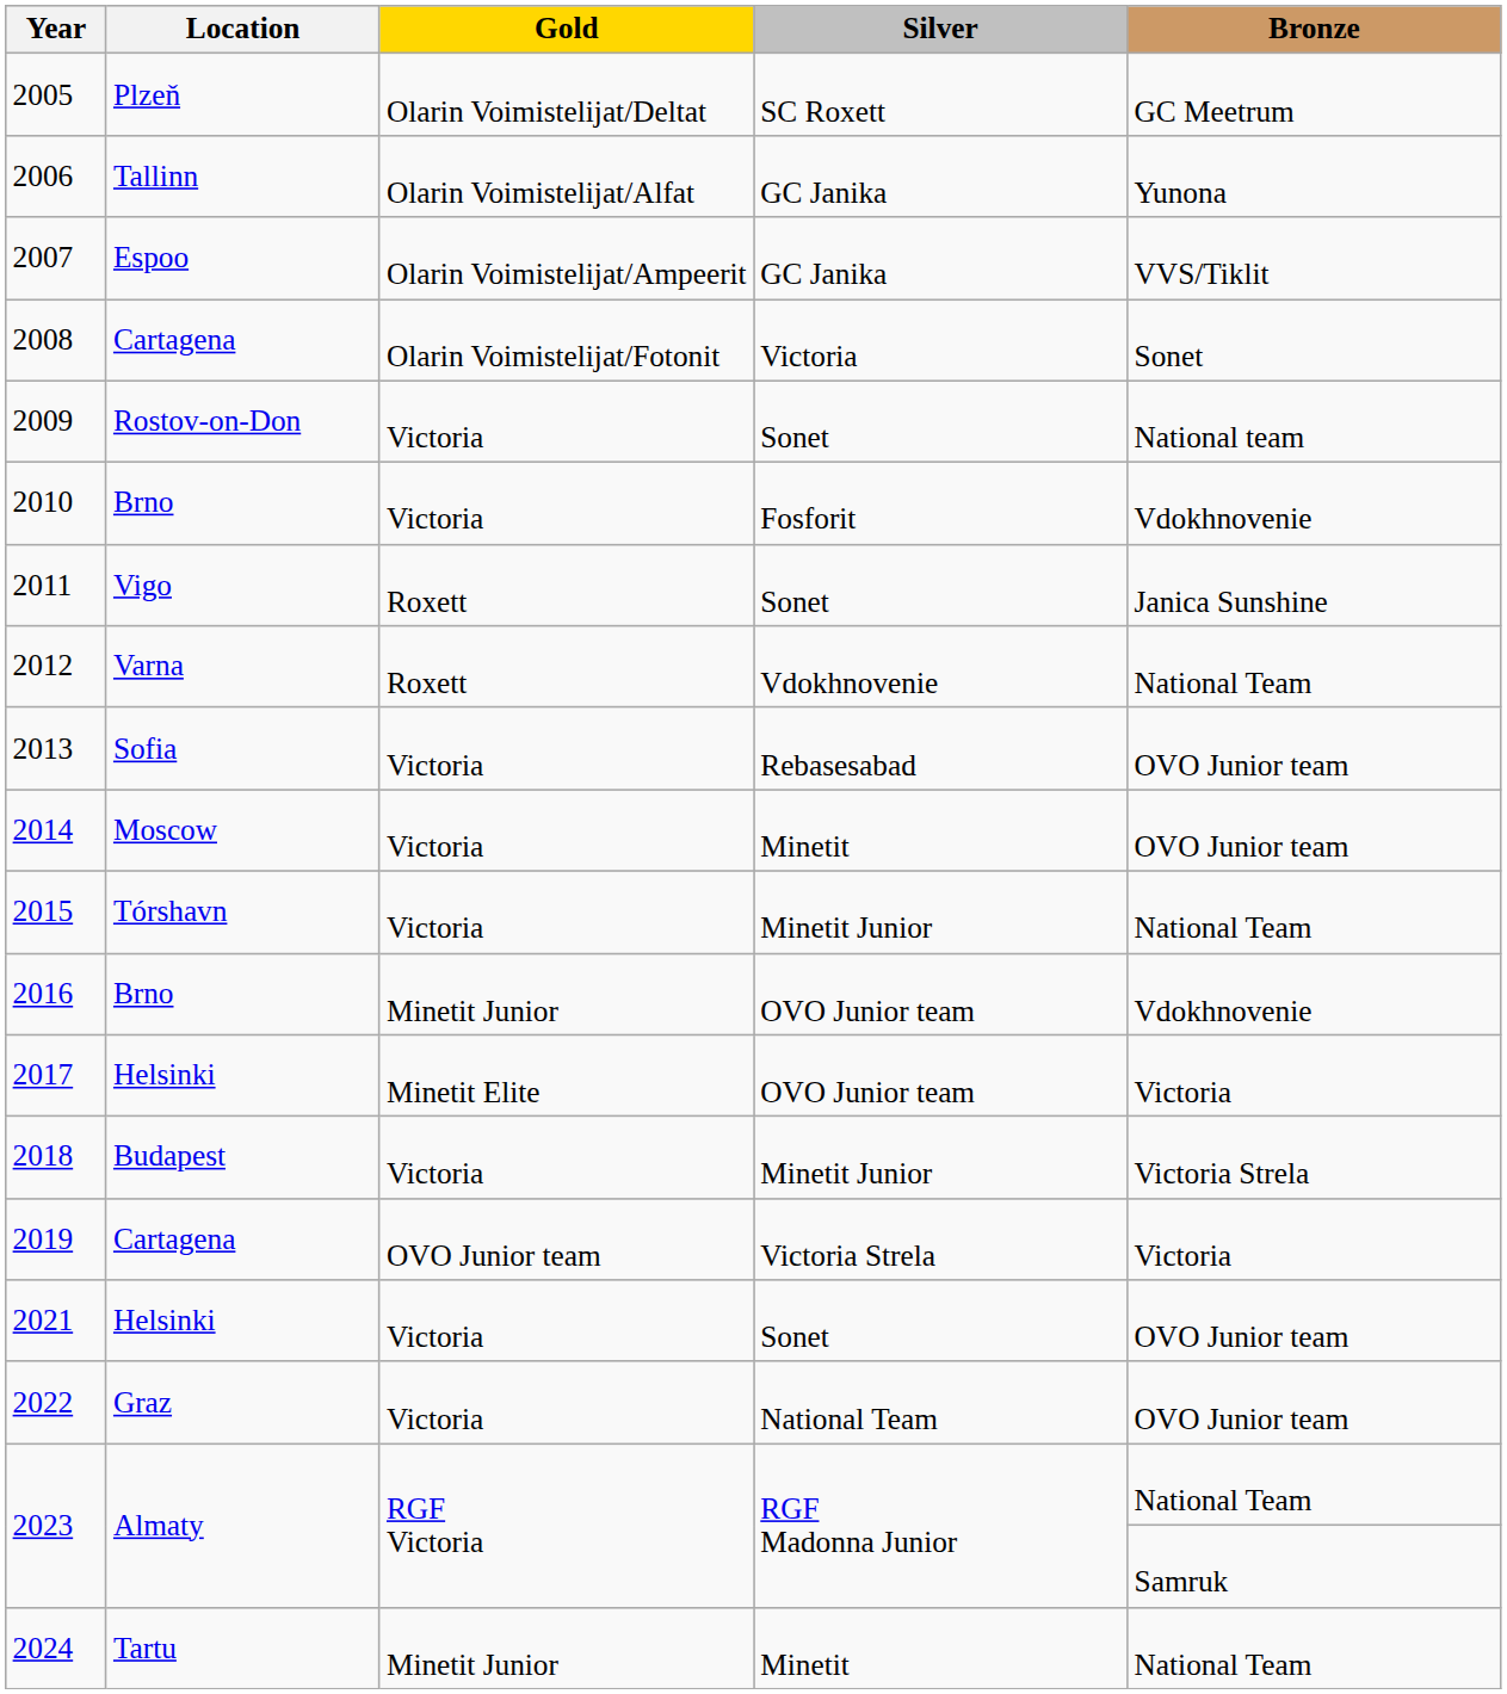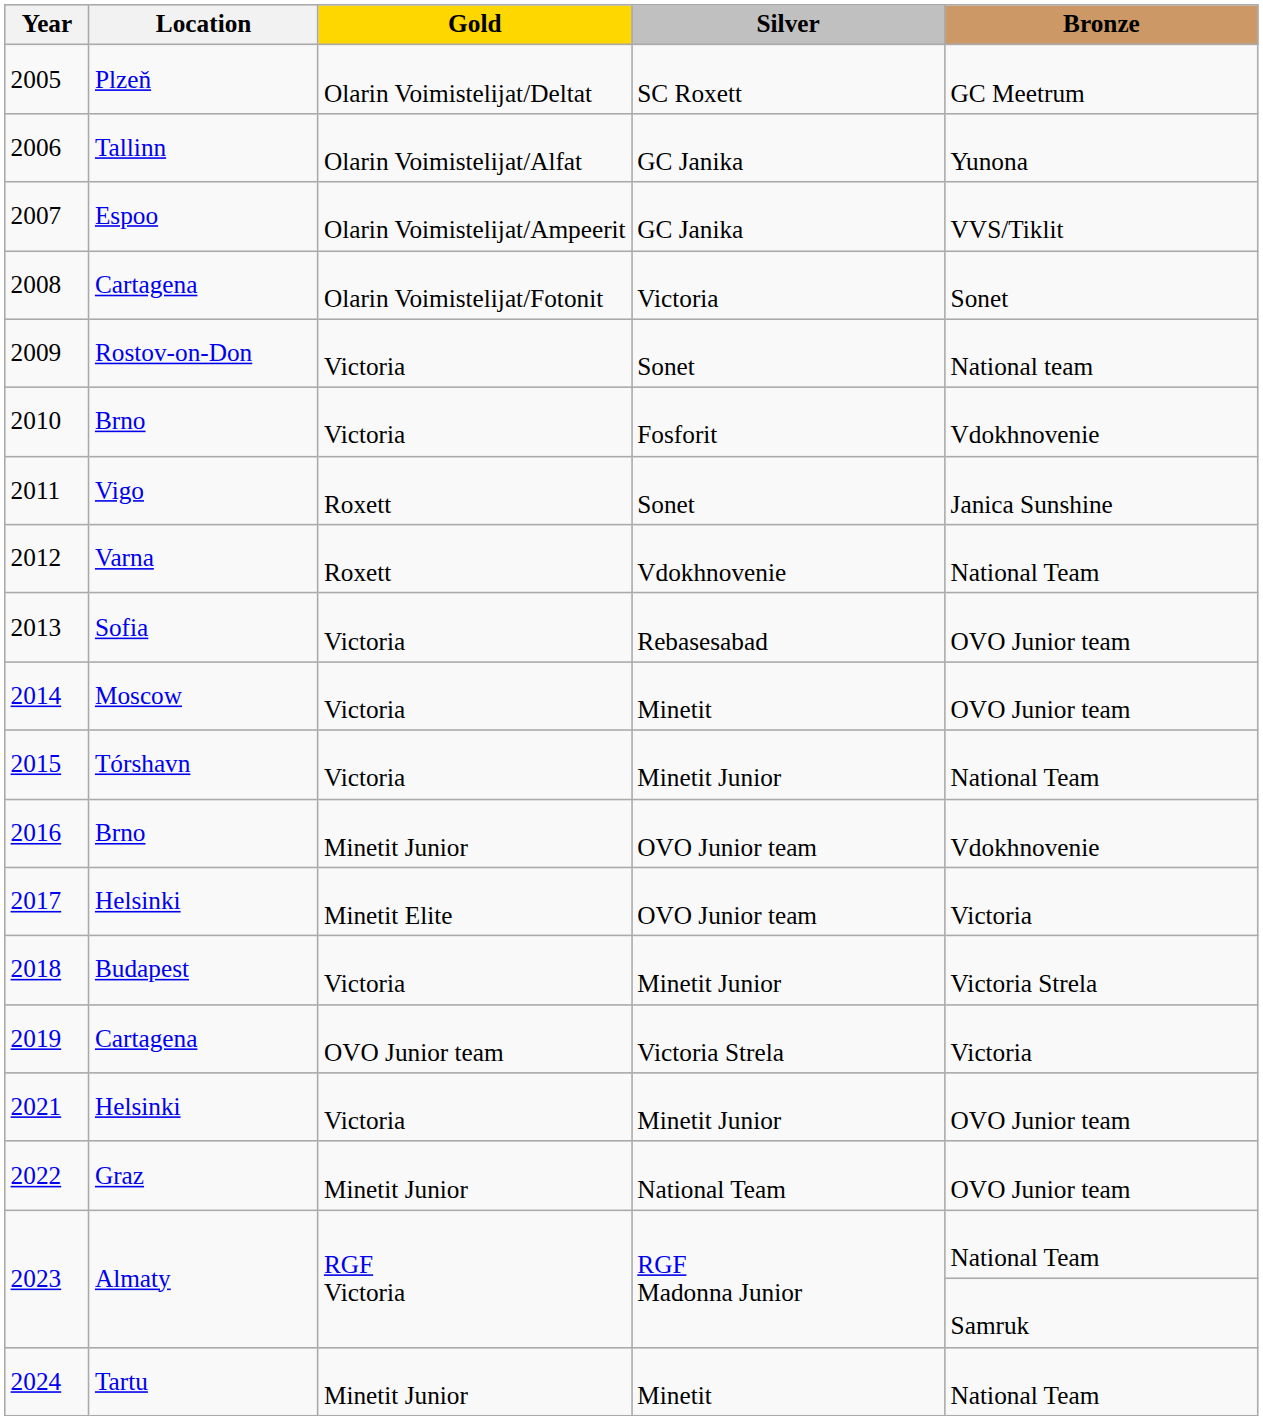 <table class="wikitable">
 <tr>
 <th>Year</th>
 <th>Location</th>
 <td align="center" bgcolor="gold" width=25%><strong>Gold</strong></td>
 <td align="center" bgcolor="silver" width=25%><strong>Silver</strong></td>
 <td align="center" bgcolor="cc9966" width=25%><strong>Bronze</strong></td>
 </tr>
 <tr>
 <td>2005</td>
 <td> <a href='#'>Plzeň</a></td>
 <td><br>Olarin Voimistelijat/Deltat</td>
 <td><br>SC Roxett</td>
 <td><br>GC Meetrum</td>
 </tr>
 <tr>
 <td>2006</td>
 <td> <a href='#'>Tallinn</a></td>
 <td><br>Olarin Voimistelijat/Alfat</td>
 <td><br>GC Janika</td>
 <td><br>Yunona</td>
 </tr>
 <tr>
 <td>2007</td>
 <td> <a href='#'>Espoo</a></td>
 <td><br>Olarin Voimistelijat/Ampeerit</td>
 <td><br>GC Janika</td>
 <td><br>VVS/Tiklit</td>
 </tr>
 <tr>
 <td>2008</td>
 <td> <a href='#'>Cartagena</a></td>
 <td><br>Olarin Voimistelijat/Fotonit</td>
 <td><br>Victoria</td>
 <td><br>Sonet</td>
 </tr>
 <tr>
 <td>2009</td>
 <td> <a href='#'>Rostov-on-Don</a></td>
 <td><br>Victoria</td>
 <td><br>Sonet</td>
 <td><br>National team</td>
 </tr>
 <tr>
 <td>2010</td>
 <td> <a href='#'>Brno</a></td>
 <td><br>Victoria</td>
 <td><br>Fosforit</td>
 <td><br>Vdokhnovenie</td>
 </tr>
 <tr>
 <td>2011</td>
 <td> <a href='#'>Vigo</a></td>
 <td><br>Roxett</td>
 <td><br>Sonet</td>
 <td><br>Janica Sunshine</td>
 </tr>
 <tr>
 <td>2012</td>
 <td> <a href='#'>Varna</a></td>
 <td><br>Roxett</td>
 <td><br>Vdokhnovenie</td>
 <td><br>National Team</td>
 </tr>
 <tr>
 <td>2013</td>
 <td> <a href='#'>Sofia</a></td>
 <td><br>Victoria</td>
 <td><br>Rebasesabad</td>
 <td><br>OVO Junior team</td>
 </tr>
 <tr>
 <td><a href='#'>2014</a></td>
 <td> <a href='#'>Moscow</a></td>
 <td><br>Victoria</td>
 <td><br>Minetit</td>
 <td><br>OVO Junior team</td>
 </tr>
 <tr>
 <td><a href='#'>2015</a></td>
 <td> <a href='#'>Tórshavn</a></td>
 <td><br>Victoria</td>
 <td><br>Minetit Junior</td>
 <td><br>National Team</td>
 </tr>
 <tr>
 <td><a href='#'>2016</a></td>
 <td> <a href='#'>Brno</a></td>
 <td><br>Minetit Junior</td>
 <td><br>OVO Junior team</td>
 <td><br>Vdokhnovenie</td>
 </tr>
 <tr>
 <td><a href='#'>2017</a></td>
 <td> <a href='#'>Helsinki</a></td>
 <td><br>Minetit Elite</td>
 <td><br>OVO Junior team</td>
 <td><br>Victoria</td>
 </tr>
 <tr>
 <td><a href='#'>2018</a></td>
 <td> <a href='#'>Budapest</a></td>
 <td><br>Victoria</td>
 <td><br>Minetit Junior</td>
 <td><br>Victoria Strela</td>
 </tr>
 <tr>
 <td><a href='#'>2019</a></td>
 <td> <a href='#'>Cartagena</a></td>
 <td><br>OVO Junior team</td>
 <td><br>Victoria Strela</td>
 <td><br>Victoria</td>
 </tr>
 <tr>
 <td><a href='#'>2021</a></td>
 <td> <a href='#'>Helsinki</a></td>
 <td><br>Victoria</td>
-<td><br>Sonet</td>
+<td><br>Minetit Junior</td>
 <td><br>OVO Junior team</td>
 </tr>
 <tr>
 <td><a href='#'>2022</a></td>
 <td> <a href='#'>Graz</a></td>
-<td><br>Victoria</td>
+<td><br>Minetit Junior</td>
 <td><br>National Team</td>
 <td><br>OVO Junior team</td>
 </tr>
 <tr>
 <td rowspan=2><a href='#'>2023</a></td>
 <td rowspan=2> <a href='#'>Almaty</a></td>
 <td rowspan=2><a href='#'>RGF</a><br>Victoria</td>
 <td rowspan=2><a href='#'>RGF</a><br>Madonna Junior</td>
 <td><br>National Team</td>
 </tr>
 <tr>
 <td><br>Samruk</td>
 </tr>
 <tr>
 <td><a href='#'>2024</a></td>
 <td> <a href='#'>Tartu</a></td>
 <td><br>Minetit Junior</td>
 <td><br>Minetit</td>
 <td><br>National Team</td>
 </tr>
 </table>
